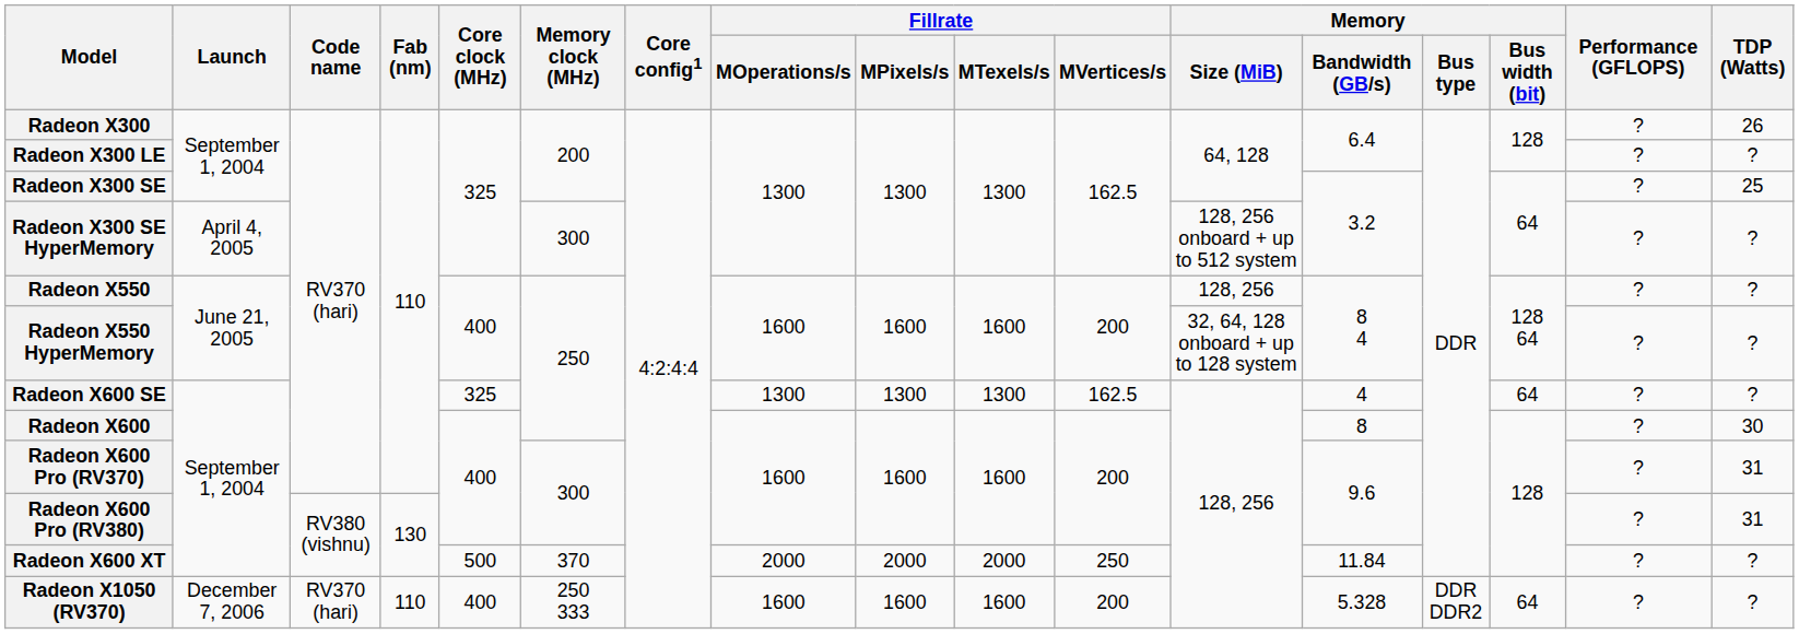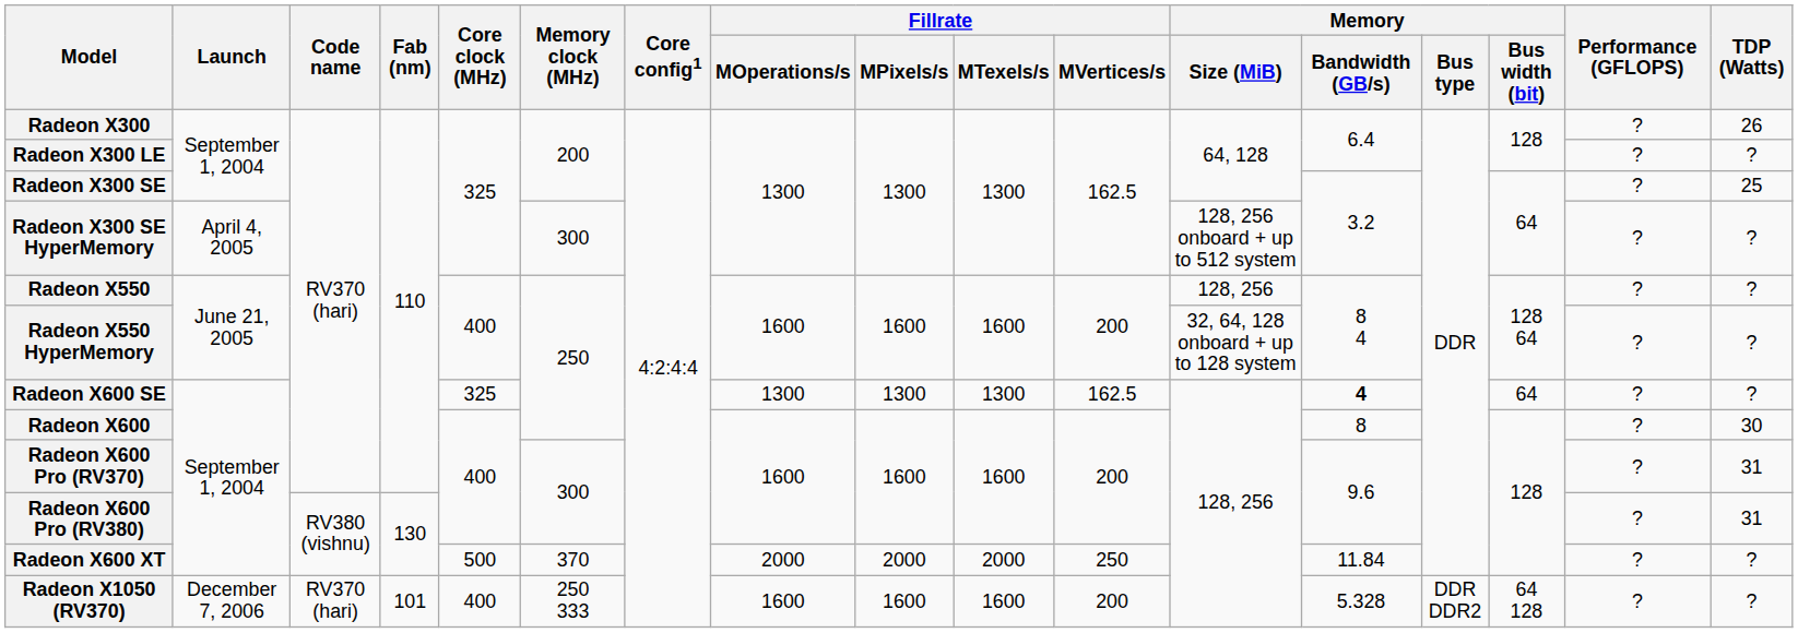 <table class="mw-datatable wikitable sortable sort-under" style="font-size:85%; text-align:center;">
 <tr>
 <th rowspan="2">Model</th>
 <th rowspan="2">Launch</th>
 <th rowspan="2">Code name</th>
 <th rowspan="2">Fab (nm)</th>
 <th rowspan="2">Core clock (MHz)</th>
 <th rowspan="2">Memory clock (MHz)</th>
 <th rowspan="2">Core config<sup>1</sup></th>
 <th colspan="4"><a href='#'>Fillrate</a></th>
 <th colspan="4">Memory</th>
 <th rowspan="2">Performance (GFLOPS)</th>
 <th rowspan="2">TDP (Watts)</th>
 </tr>
 <tr>
 <th>MOperations/s</th>
 <th>MPixels/s</th>
 <th>MTexels/s</th>
 <th>MVertices/s</th>
 <th>Size (<a href='#'>MiB</a>)</th>
 <th>Bandwidth (<a href='#'>GB</a>/s)</th>
 <th>Bus type</th>
 <th>Bus width (<a href='#'>bit</a>)</th>
 </tr>
 <tr>
 <th>Radeon X300</th>
 <td rowspan="3">September 1, 2004</td>
 <td rowspan="9">RV370 (hari)</td>
 <td rowspan="9">110</td>
 <td rowspan="4">325</td>
 <td rowspan="3">200</td>
 <td rowspan="12">4:2:4:4</td>
 <td rowspan="4">1300</td>
 <td rowspan="4">1300</td>
 <td rowspan="4">1300</td>
 <td rowspan="4">162.5</td>
 <td rowspan="3">64, 128</td>
 <td rowspan="2">6.4</td>
 <td rowspan="11">DDR</td>
 <td rowspan="2">128</td>
 <td>?</td>
 <td>26</td>
 </tr>
 <tr>
 <th>Radeon X300 LE</th>
 <td>?</td>
 <td>?</td>
 </tr>
 <tr>
 <th>Radeon X300 SE</th>
 <td rowspan="2">3.2</td>
 <td rowspan="2">64</td>
 <td>?</td>
 <td>25</td>
 </tr>
 <tr>
 <th>Radeon X300 SE HyperMemory</th>
 <td>April 4, 2005</td>
 <td>300</td>
 <td>128, 256 onboard + up to 512 system</td>
 <td>?</td>
 <td>?</td>
 </tr>
 <tr>
 <th>Radeon X550</th>
 <td rowspan="2">June 21, 2005</td>
 <td rowspan="2">400</td>
 <td rowspan="4">250</td>
 <td rowspan="2">1600</td>
 <td rowspan="2">1600</td>
 <td rowspan="2">1600</td>
 <td rowspan="2">200</td>
 <td>128, 256</td>
 <td rowspan="2">8<br>4</td>
 <td rowspan="2">128<br>64</td>
 <td>?</td>
 <td>?</td>
 </tr>
 <tr>
 <th>Radeon X550 HyperMemory</th>
 <td>32, 64, 128 onboard + up to 128 system</td>
 <td>?</td>
 <td>?</td>
 </tr>
 <tr>
 <th>Radeon X600 SE</th>
 <td rowspan="5">September 1, 2004</td>
 <td>325</td>
 <td>1300</td>
 <td>1300</td>
 <td>1300</td>
 <td>162.5</td>
 <td rowspan="6">128, 256</td>
-<td>4</td>
+<td><strong>4</strong></td>
 <td>64</td>
 <td>?</td>
 <td>?</td>
 </tr>
 <tr>
 <th>Radeon X600</th>
 <td rowspan="3">400</td>
 <td rowspan="3">1600</td>
 <td rowspan="3">1600</td>
 <td rowspan="3">1600</td>
 <td rowspan="3">200</td>
 <td>8</td>
 <td rowspan="4">128</td>
 <td>?</td>
 <td>30</td>
 </tr>
 <tr>
 <th>Radeon X600 Pro (RV370)</th>
 <td rowspan="2">300</td>
 <td rowspan="2">9.6</td>
 <td>?</td>
 <td>31</td>
 </tr>
 <tr>
 <th>Radeon X600 Pro (RV380)</th>
 <td rowspan="2">RV380 (vishnu)</td>
 <td rowspan="2">130</td>
 <td>?</td>
 <td>31</td>
 </tr>
 <tr>
 <th>Radeon X600 XT</th>
 <td>500</td>
 <td>370</td>
 <td>2000</td>
 <td>2000</td>
 <td>2000</td>
 <td>250</td>
 <td>11.84</td>
 <td>?</td>
 <td>?</td>
 </tr>
 <tr>
 <th>Radeon X1050 (RV370)</th>
 <td>December 7, 2006</td>
 <td>RV370 (hari)</td>
-<td>110</td>
+<td>101</td>
 <td>400</td>
 <td>250<br>333</td>
 <td>1600</td>
 <td>1600</td>
 <td>1600</td>
 <td>200</td>
 <td>5.328</td>
 <td>DDR<br>DDR2</td>
-<td>64</td>
+<td>64<br>128</td>
 <td>?</td>
 <td>?</td>
 </tr>
 </table>
